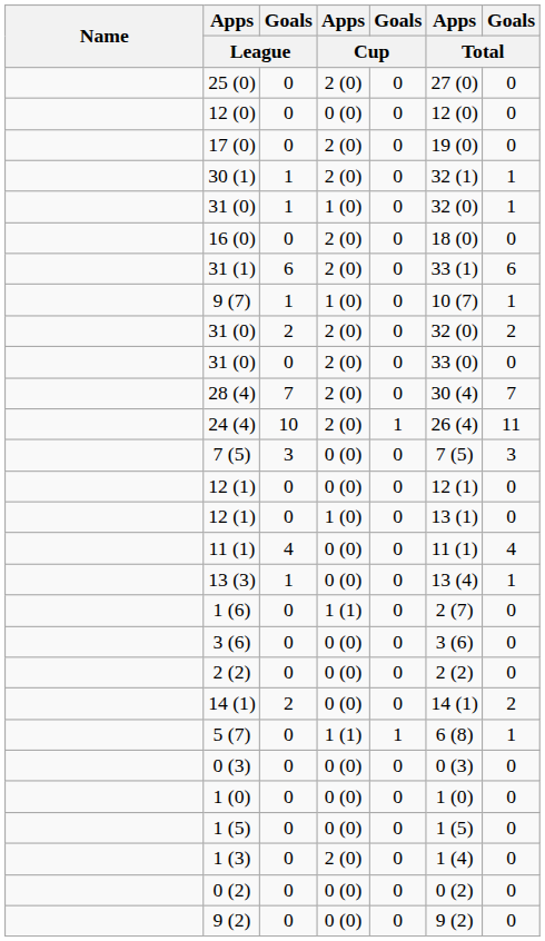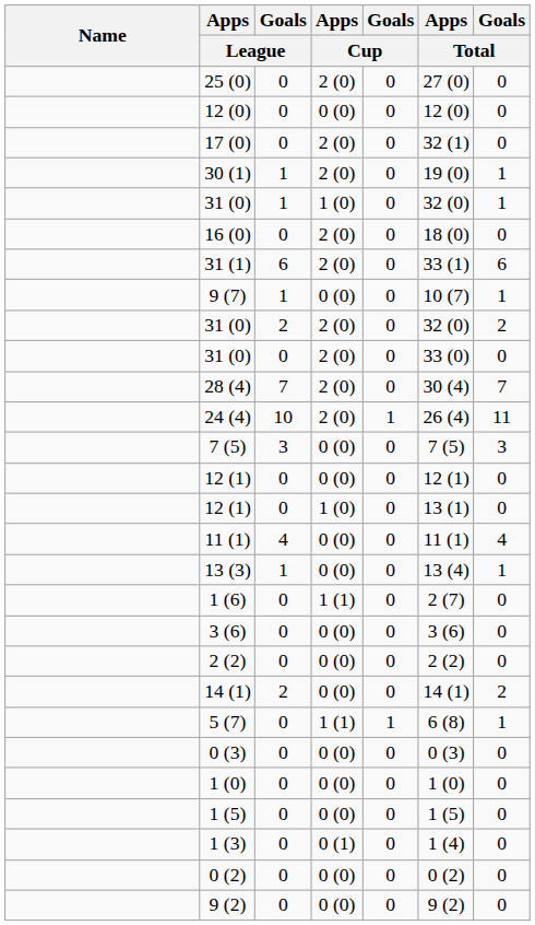 <table class="wikitable sortable" style="text-align:center">
 <tr>
 <th rowspan="2" width="155">Name</th>
 <th>Apps</th>
 <th>Goals</th>
 <th>Apps</th>
 <th>Goals</th>
 <th>Apps</th>
 <th>Goals</th>
 </tr>
 <tr class="unsortable">
 <th colspan="2" width="55">League</th>
 <th colspan="2" width="55">Cup</th>
 <th colspan="2" width="55">Total</th>
 </tr>
 <tr>
 <td align="left"> </td>
 <td>25 (0)</td>
 <td>0</td>
 <td>2 (0)</td>
 <td>0</td>
 <td>27 (0)</td>
 <td>0</td>
 </tr>
 <tr>
 <td align="left"> </td>
 <td>12 (0)</td>
 <td>0</td>
 <td>0 (0)</td>
 <td>0</td>
 <td>12 (0)</td>
 <td>0</td>
 </tr>
 <tr>
 <td align="left"> </td>
 <td>17 (0)</td>
 <td>0</td>
 <td>2 (0)</td>
 <td>0</td>
-<td>19 (0)</td>
+<td>32 (1)</td>
 <td>0</td>
 </tr>
 <tr>
 <td align="left"> </td>
 <td>30 (1)</td>
 <td>1</td>
 <td>2 (0)</td>
 <td>0</td>
-<td>32 (1)</td>
+<td>19 (0)</td>
 <td>1</td>
 </tr>
 <tr>
 <td align="left"> </td>
 <td>31 (0)</td>
 <td>1</td>
 <td>1 (0)</td>
 <td>0</td>
 <td>32 (0)</td>
 <td>1</td>
 </tr>
 <tr>
 <td align="left"> </td>
 <td>16 (0)</td>
 <td>0</td>
 <td>2 (0)</td>
 <td>0</td>
 <td>18 (0)</td>
 <td>0</td>
 </tr>
 <tr>
 <td align="left"> </td>
 <td>31 (1)</td>
 <td>6</td>
 <td>2 (0)</td>
 <td>0</td>
 <td>33 (1)</td>
 <td>6</td>
 </tr>
 <tr>
 <td align="left"> </td>
 <td>9 (7)</td>
 <td>1</td>
-<td>1 (0)</td>
+<td>0 (0)</td>
 <td>0</td>
 <td>10 (7)</td>
 <td>1</td>
 </tr>
 <tr>
 <td align="left"> </td>
 <td>31 (0)</td>
 <td>2</td>
 <td>2 (0)</td>
 <td>0</td>
 <td>32 (0)</td>
 <td>2</td>
 </tr>
 <tr>
 <td align="left"> </td>
 <td>31 (0)</td>
 <td>0</td>
 <td>2 (0)</td>
 <td>0</td>
 <td>33 (0)</td>
 <td>0</td>
 </tr>
 <tr>
 <td align="left"> </td>
 <td>28 (4)</td>
 <td>7</td>
 <td>2 (0)</td>
 <td>0</td>
 <td>30 (4)</td>
 <td>7</td>
 </tr>
 <tr>
 <td align="left"> </td>
 <td>24 (4)</td>
 <td>10</td>
 <td>2 (0)</td>
 <td>1</td>
 <td>26 (4)</td>
 <td>11</td>
 </tr>
 <tr>
 <td align="left"> </td>
 <td>7 (5)</td>
 <td>3</td>
 <td>0 (0)</td>
 <td>0</td>
 <td>7 (5)</td>
 <td>3</td>
 </tr>
 <tr>
 <td align="left"> </td>
 <td>12 (1)</td>
 <td>0</td>
 <td>0 (0)</td>
 <td>0</td>
 <td>12 (1)</td>
 <td>0</td>
 </tr>
 <tr>
 <td align="left"> </td>
 <td>12 (1)</td>
 <td>0</td>
 <td>1 (0)</td>
 <td>0</td>
 <td>13 (1)</td>
 <td>0</td>
 </tr>
 <tr>
 <td align="left"> </td>
 <td>11 (1)</td>
 <td>4</td>
 <td>0 (0)</td>
 <td>0</td>
 <td>11 (1)</td>
 <td>4</td>
 </tr>
 <tr>
 <td align="left"> </td>
 <td>13 (3)</td>
 <td>1</td>
 <td>0 (0)</td>
 <td>0</td>
 <td>13 (4)</td>
 <td>1</td>
 </tr>
 <tr>
 <td align="left"> </td>
 <td>1 (6)</td>
 <td>0</td>
 <td>1 (1)</td>
 <td>0</td>
 <td>2 (7)</td>
 <td>0</td>
 </tr>
 <tr>
 <td align="left"> </td>
 <td>3 (6)</td>
 <td>0</td>
 <td>0 (0)</td>
 <td>0</td>
 <td>3 (6)</td>
 <td>0</td>
 </tr>
 <tr>
 <td align="left"> </td>
 <td>2 (2)</td>
 <td>0</td>
 <td>0 (0)</td>
 <td>0</td>
 <td>2 (2)</td>
 <td>0</td>
 </tr>
 <tr>
 <td align="left"> </td>
 <td>14 (1)</td>
 <td>2</td>
 <td>0 (0)</td>
 <td>0</td>
 <td>14 (1)</td>
 <td>2</td>
 </tr>
 <tr>
 <td align="left"> </td>
 <td>5 (7)</td>
 <td>0</td>
 <td>1 (1)</td>
 <td>1</td>
 <td>6 (8)</td>
 <td>1</td>
 </tr>
 <tr>
 <td align="left"> </td>
 <td>0 (3)</td>
 <td>0</td>
 <td>0 (0)</td>
 <td>0</td>
 <td>0 (3)</td>
 <td>0</td>
 </tr>
 <tr>
 <td align="left"> </td>
 <td>1 (0)</td>
 <td>0</td>
 <td>0 (0)</td>
 <td>0</td>
 <td>1 (0)</td>
 <td>0</td>
 </tr>
 <tr>
 <td align="left"> </td>
 <td>1 (5)</td>
 <td>0</td>
 <td>0 (0)</td>
 <td>0</td>
 <td>1 (5)</td>
 <td>0</td>
 </tr>
 <tr>
 <td align="left"> </td>
 <td>1 (3)</td>
 <td>0</td>
-<td>2 (0)</td>
+<td>0 (1)</td>
 <td>0</td>
 <td>1 (4)</td>
 <td>0</td>
 </tr>
 <tr>
 <td align="left"> </td>
 <td>0 (2)</td>
 <td>0</td>
 <td>0 (0)</td>
 <td>0</td>
 <td>0 (2)</td>
 <td>0</td>
 </tr>
 <tr>
 <td align="left"> </td>
 <td>9 (2)</td>
 <td>0</td>
 <td>0 (0)</td>
 <td>0</td>
 <td>9 (2)</td>
 <td>0</td>
 </tr>
 <tr>
 </tr>
 </table>
